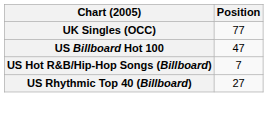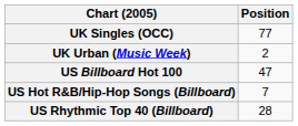 <table class="wikitable sortable plainrowheaders" style="text-align:center">
 <tr>
 <th scope="col">Chart (2005)</th>
 <th scope="col">Position</th>
 </tr>
 <tr>
 <th scope="row">UK Singles (OCC)</th>
 <td>77</td>
+</tr>
+<tr>
+<th scope="row">UK Urban (<em><a href='#'>Music Week</a></em>)</th>
+<td>2</td>
 </tr>
 <tr>
 <th scope="row">US <em>Billboard</em> Hot 100</th>
 <td>47</td>
 </tr>
 <tr>
 <th scope="row">US Hot R&B/Hip-Hop Songs (<em>Billboard</em>)</th>
 <td>7</td>
 </tr>
 <tr>
 <th scope="row">US Rhythmic Top 40 (<em>Billboard</em>)</th>
-<td>27</td>
+<td>28</td>
 </tr>
 </table>
